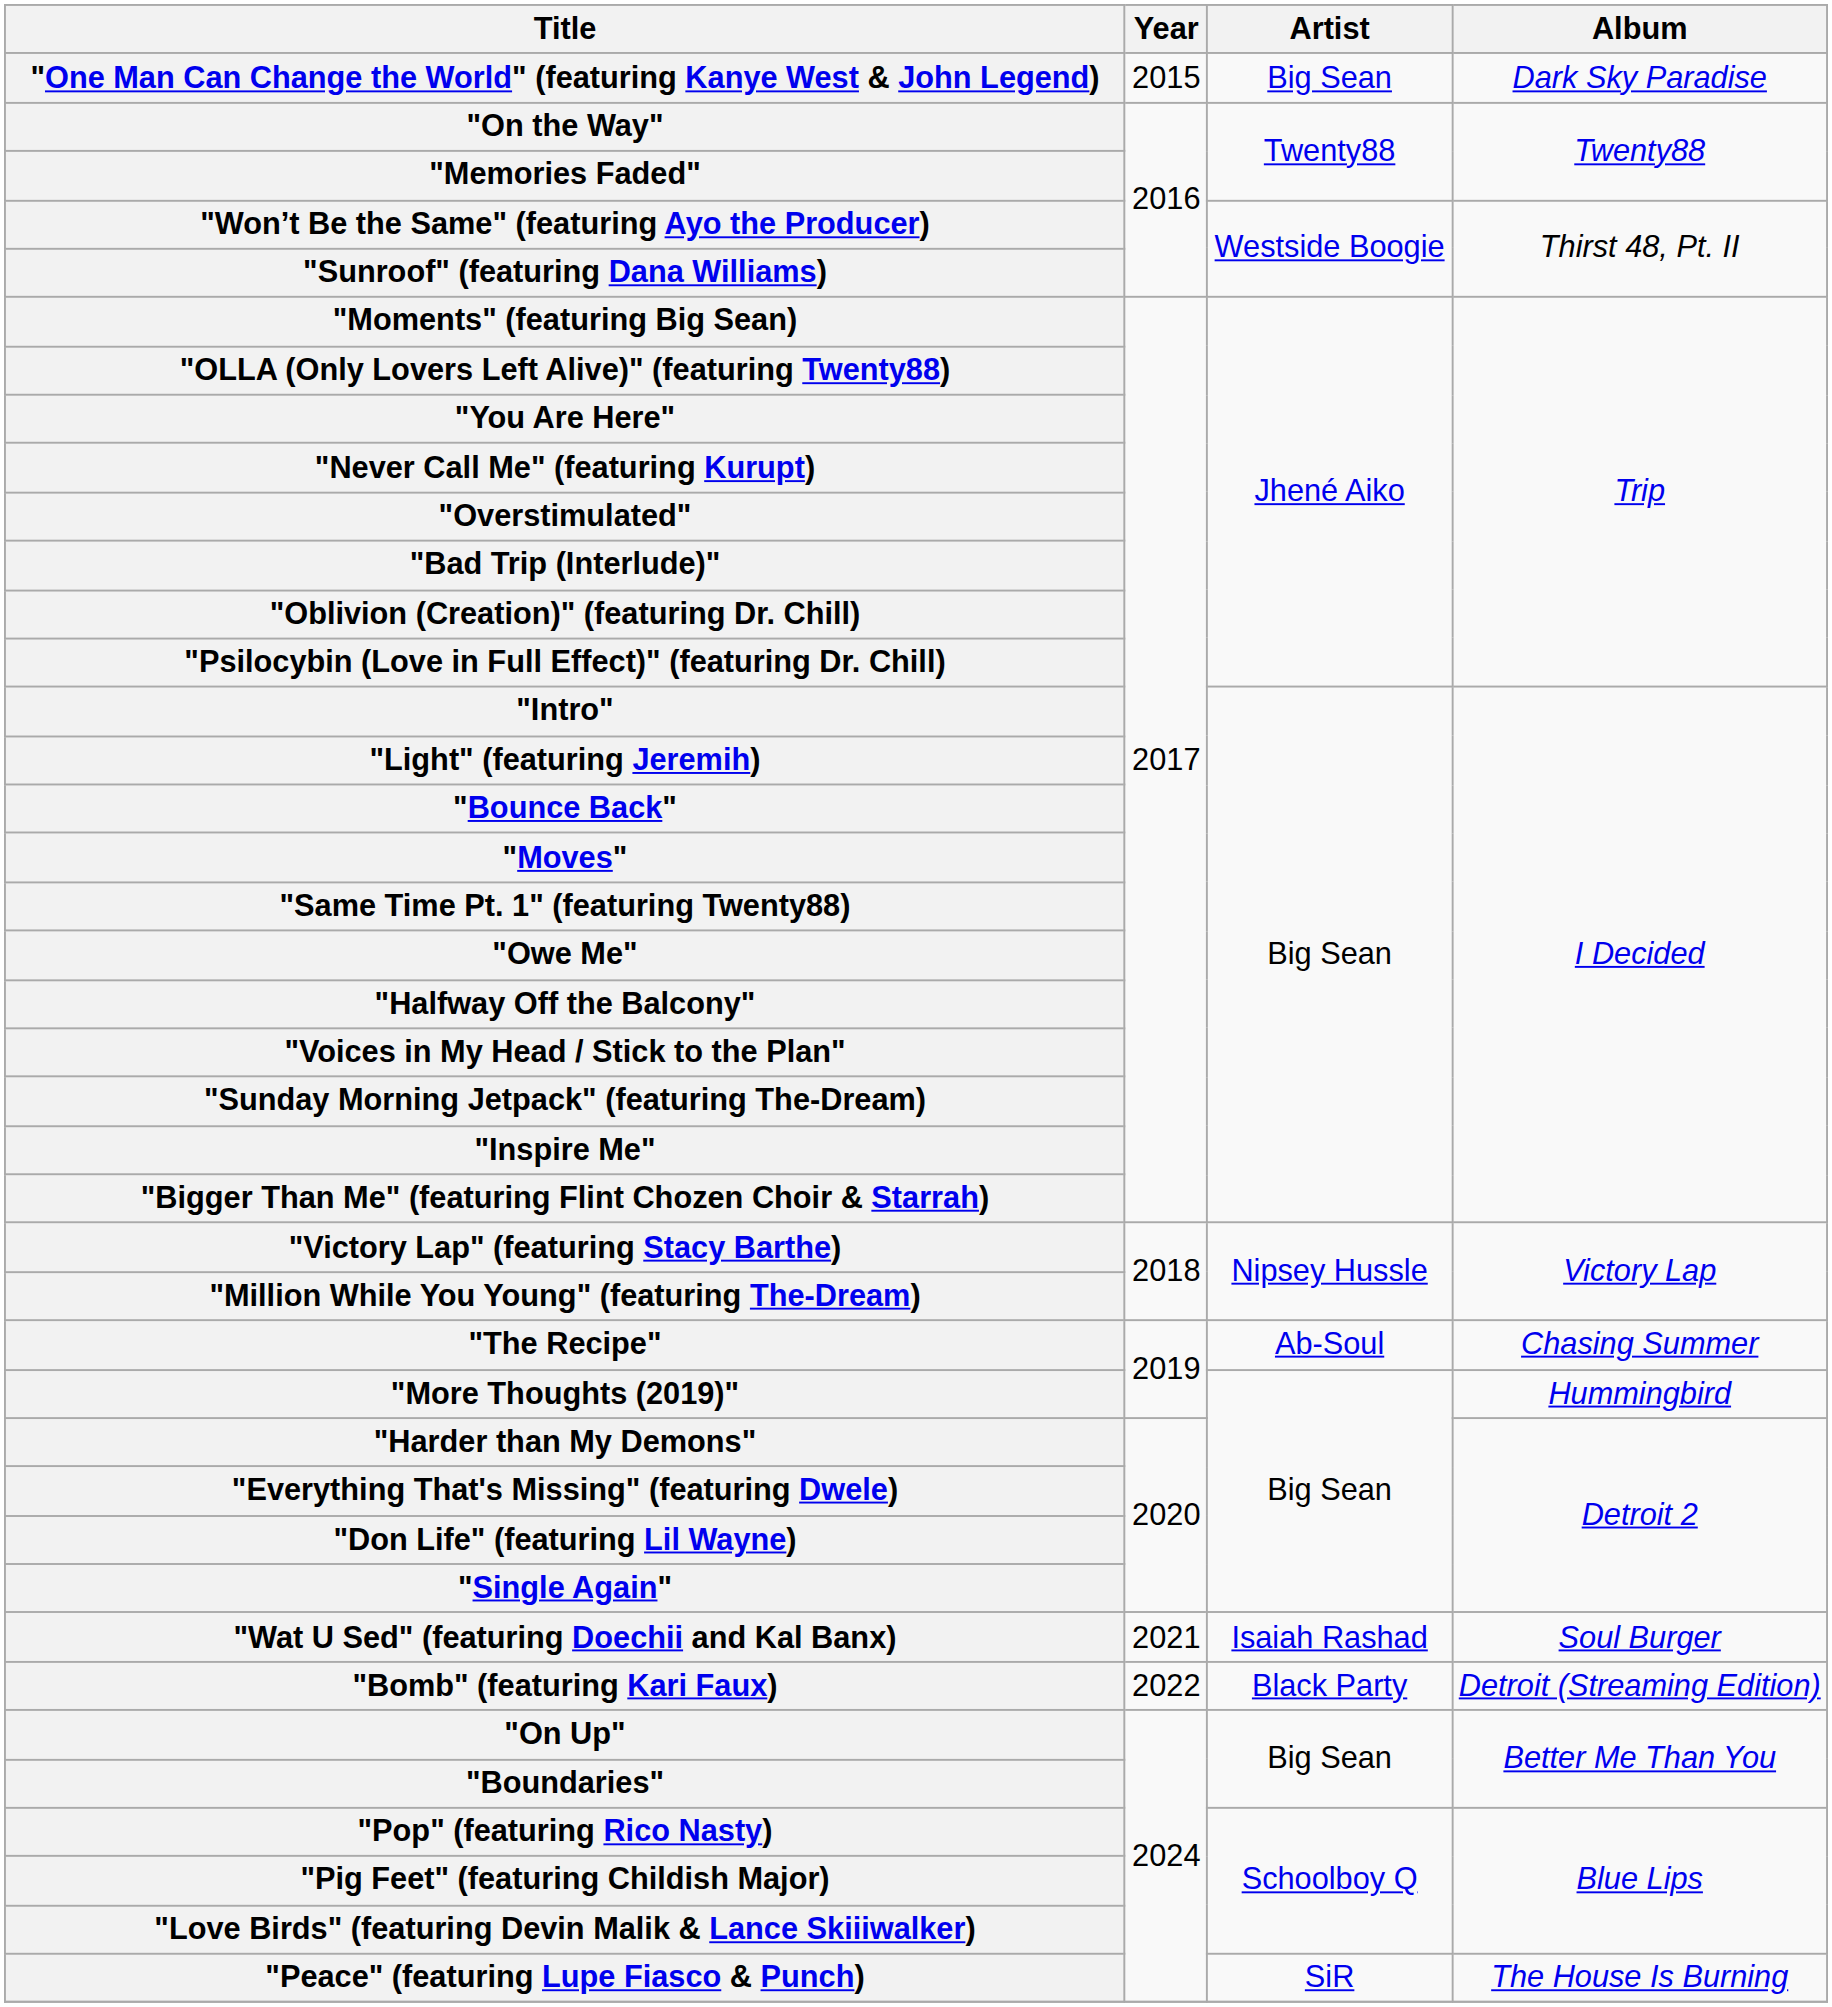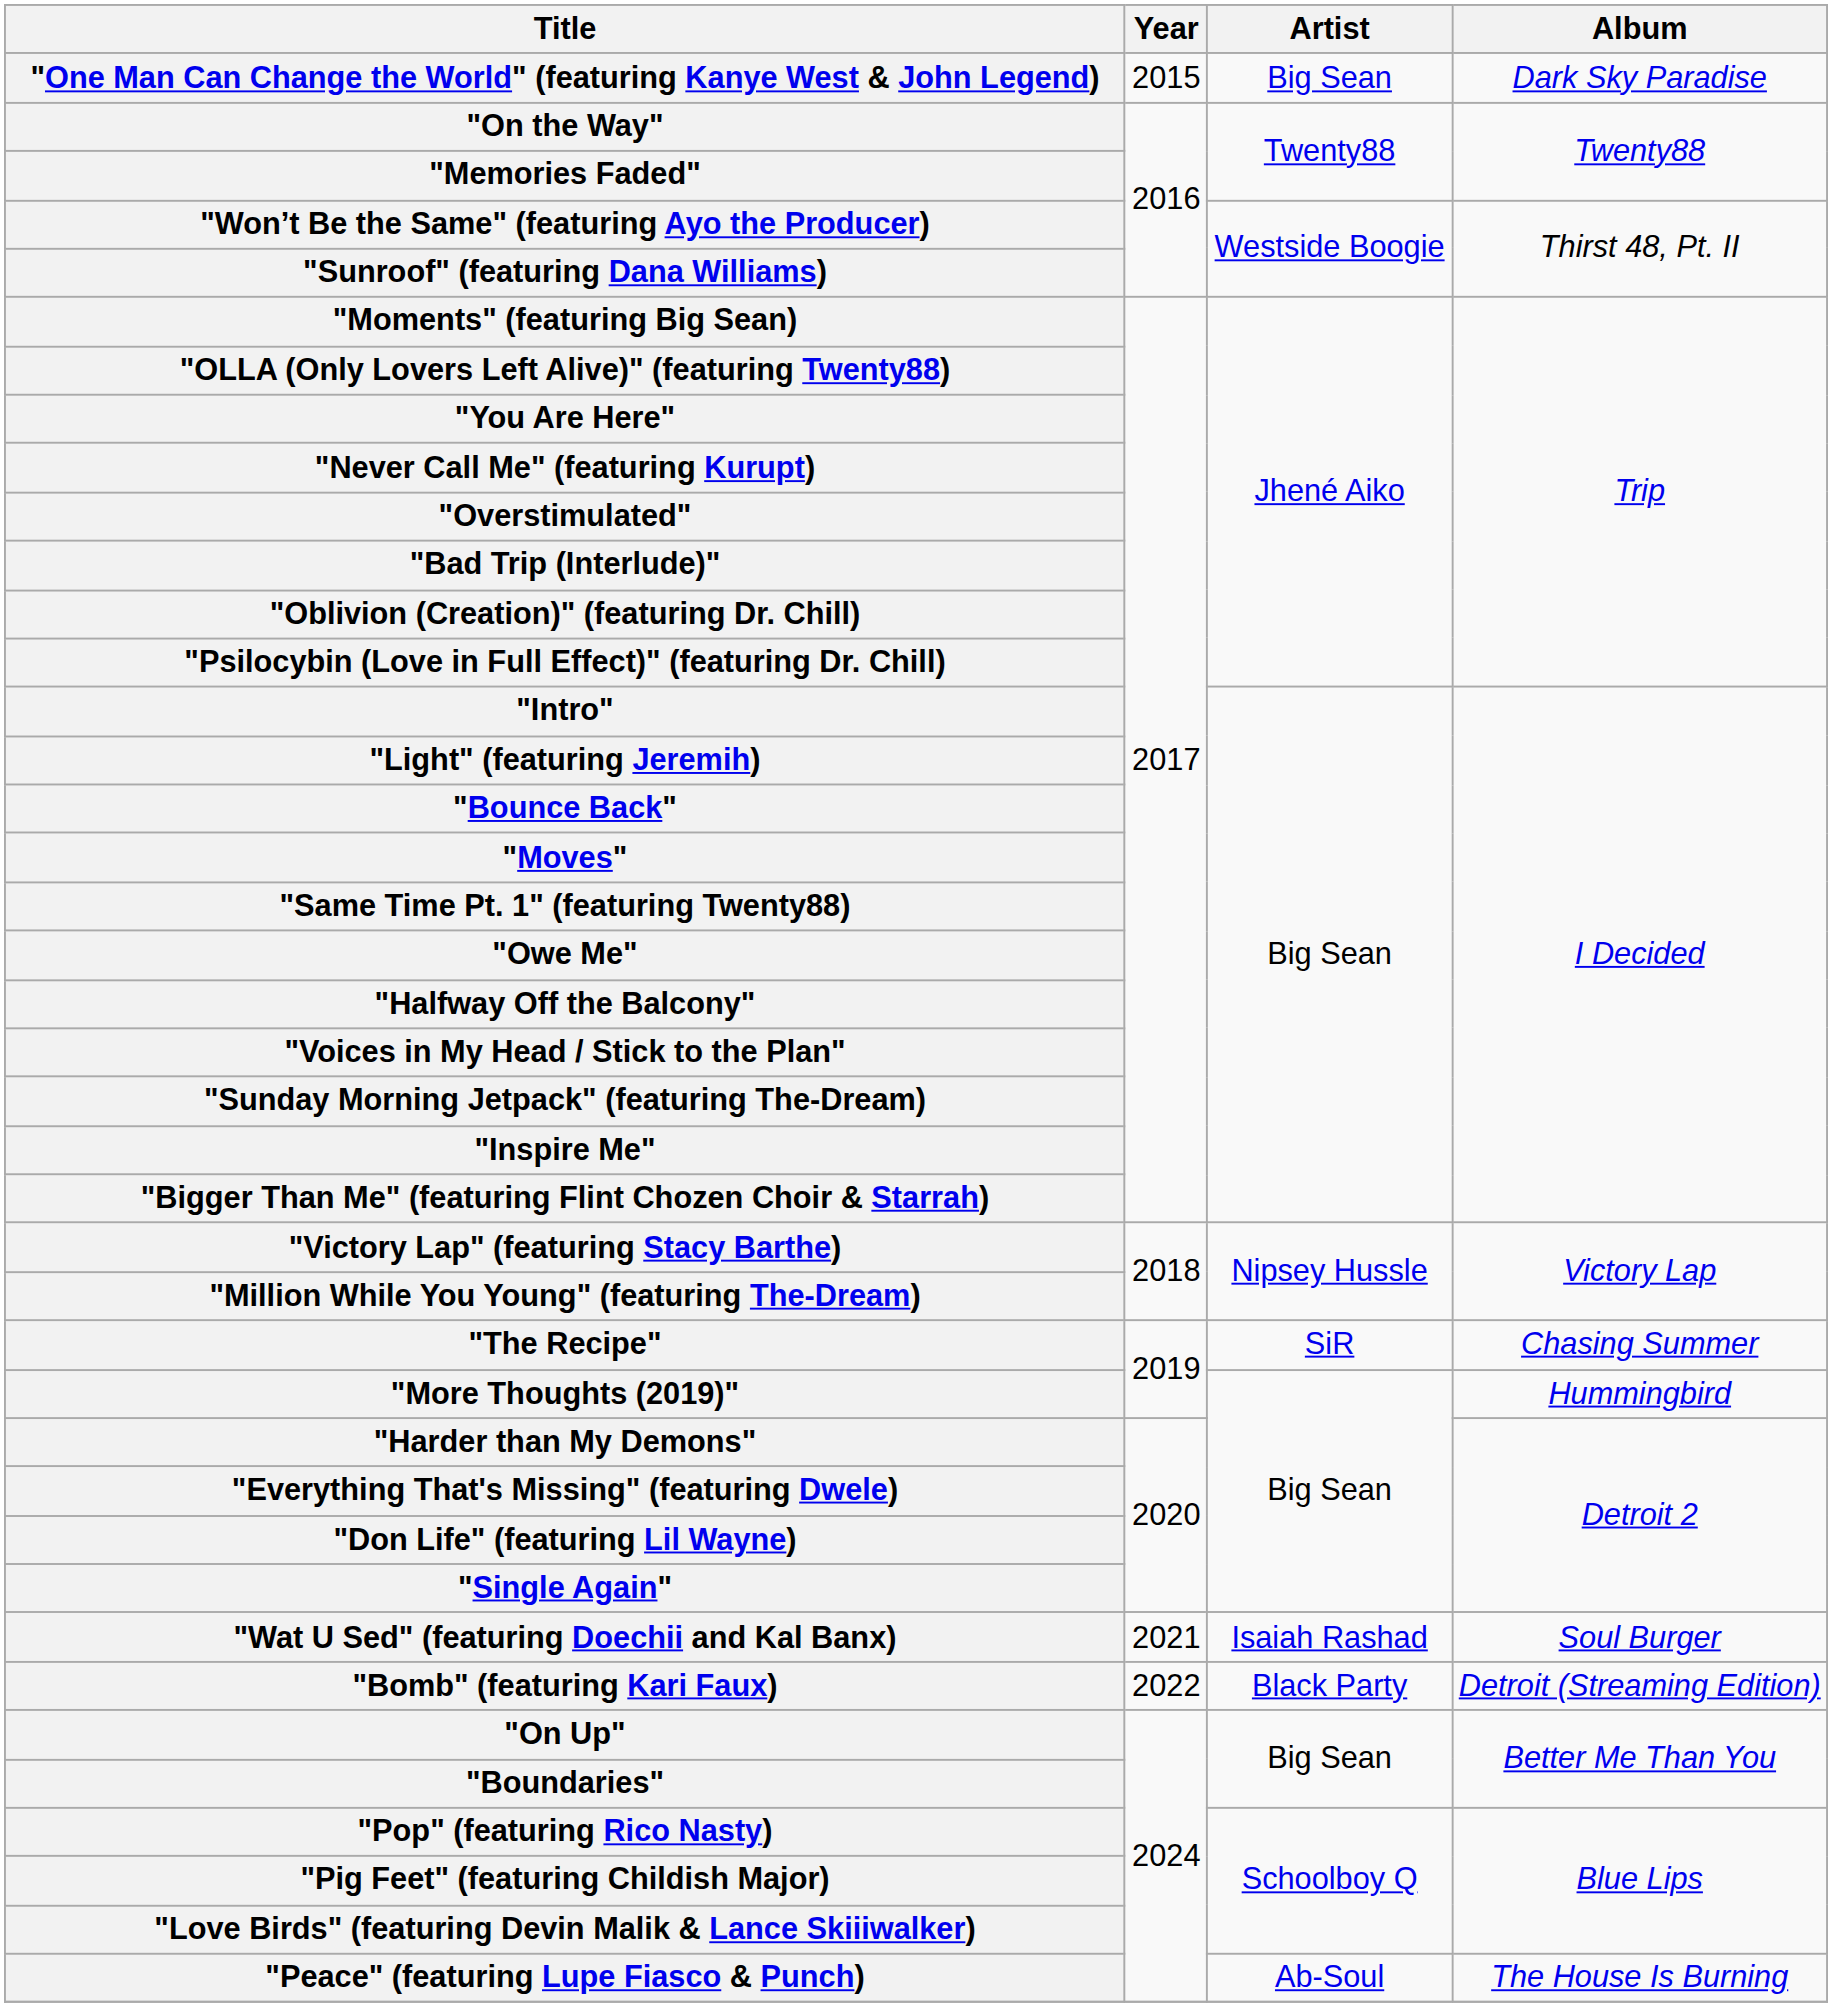 <table class="wikitable plainrowheaders" style="text-align:center;">
 <tr>
 <th scope="col" style="width:36em;">Title</th>
 <th scope="col">Year</th>
 <th scope="col">Artist</th>
 <th scope="col">Album</th>
 </tr>
 <tr>
 <th scope="row">"<a href='#'>One Man Can Change the World</a>" (featuring <a href='#'>Kanye West</a> & <a href='#'>John Legend</a>)</th>
 <td>2015</td>
 <td><a href='#'>Big Sean</a></td>
 <td><em><a href='#'>Dark Sky Paradise</a></em></td>
 </tr>
 <tr>
 <th scope="row">"On the Way"</th>
 <td rowspan="4">2016</td>
 <td rowspan="2"><a href='#'>Twenty88</a></td>
 <td rowspan="2"><em><a href='#'>Twenty88</a></em></td>
 </tr>
 <tr>
 <th scope="row">"Memories Faded"</th>
 </tr>
 <tr>
 <th scope="row">"Won’t Be the Same" (featuring <a href='#'>Ayo the Producer</a>)</th>
 <td rowspan="2"><a href='#'>Westside Boogie</a></td>
 <td rowspan="2"><em>Thirst 48, Pt. II</em></td>
 </tr>
 <tr>
 <th scope="row">"Sunroof" (featuring <a href='#'>Dana Williams</a>)</th>
 </tr>
 <tr>
 <th scope="row">"Moments" (featuring Big Sean)</th>
 <td rowspan="19">2017</td>
 <td rowspan="8"><a href='#'>Jhené Aiko</a></td>
 <td rowspan="8"><em><a href='#'>Trip</a></em></td>
 </tr>
 <tr>
 <th scope="row">"OLLA (Only Lovers Left Alive)" (featuring <a href='#'>Twenty88</a>)</th>
 </tr>
 <tr>
 <th scope="row">"You Are Here"</th>
 </tr>
 <tr>
 <th scope="row">"Never Call Me" (featuring <a href='#'>Kurupt</a>)</th>
 </tr>
 <tr>
 <th scope="row">"Overstimulated"</th>
 </tr>
 <tr>
 <th scope="row">"Bad Trip (Interlude)"</th>
 </tr>
 <tr>
 <th scope="row">"Oblivion (Creation)" (featuring Dr. Chill)</th>
 </tr>
 <tr>
 <th scope="row">"Psilocybin (Love in Full Effect)" (featuring Dr. Chill)</th>
 </tr>
 <tr>
 <th scope="row">"Intro"</th>
 <td rowspan="11">Big Sean</td>
 <td rowspan="11"><em><a href='#'>I Decided</a></em></td>
 </tr>
 <tr>
 <th scope="row">"Light" (featuring <a href='#'>Jeremih</a>)</th>
 </tr>
 <tr>
 <th scope="row">"<a href='#'>Bounce Back</a>"</th>
 </tr>
 <tr>
 <th scope="row">"<a href='#'>Moves</a>"</th>
 </tr>
 <tr>
 <th scope="row">"Same Time Pt. 1" (featuring Twenty88)</th>
 </tr>
 <tr>
 <th scope="row">"Owe Me"</th>
 </tr>
 <tr>
 <th scope="row">"Halfway Off the Balcony"</th>
 </tr>
 <tr>
 <th scope="row">"Voices in My Head / Stick to the Plan"</th>
 </tr>
 <tr>
 <th scope="row">"Sunday Morning Jetpack" (featuring The-Dream)</th>
 </tr>
 <tr>
 <th scope="row">"Inspire Me"</th>
 </tr>
 <tr>
 <th scope="row">"Bigger Than Me" (featuring Flint Chozen Choir & <a href='#'>Starrah</a>)</th>
 </tr>
 <tr>
 <th scope="row">"Victory Lap" (featuring <a href='#'>Stacy Barthe</a>)</th>
 <td rowspan="2">2018</td>
 <td rowspan="2"><a href='#'>Nipsey Hussle</a></td>
 <td rowspan="2"><em><a href='#'>Victory Lap</a></em></td>
 </tr>
 <tr>
 <th scope="row">"Million While You Young" (featuring <a href='#'>The-Dream</a>)</th>
 </tr>
 <tr>
 <th scope="row">"The Recipe"</th>
 <td rowspan="2">2019</td>
-<td><a href='#'>Ab-Soul</a></td>
+<td><a href='#'>SiR</a></td>
 <td><em><a href='#'>Chasing Summer</a></em></td>
 </tr>
 <tr>
 <th scope="row">"More Thoughts (2019)"</th>
 <td rowspan="5">Big Sean</td>
 <td><em><a href='#'>Hummingbird</a></em></td>
 </tr>
 <tr>
 <th scope="row">"Harder than My Demons"</th>
 <td rowspan="4">2020</td>
 <td rowspan="4"><em><a href='#'>Detroit 2</a></em></td>
 </tr>
 <tr>
 <th scope="row">"Everything That's Missing" (featuring <a href='#'>Dwele</a>)</th>
 </tr>
 <tr>
 <th scope="row">"Don Life" (featuring <a href='#'>Lil Wayne</a>)</th>
 </tr>
 <tr>
 <th scope="row">"<a href='#'>Single Again</a>"</th>
 </tr>
 <tr>
 <th scope="row">"Wat U Sed" (featuring <a href='#'>Doechii</a> and Kal Banx)</th>
 <td>2021</td>
 <td><a href='#'>Isaiah Rashad</a></td>
 <td><em><a href='#'>Soul Burger</a></em></td>
 </tr>
 <tr>
 <th scope="row">"Bomb" (featuring <a href='#'>Kari Faux</a>)</th>
 <td>2022</td>
 <td><a href='#'>Black Party</a></td>
 <td><em><a href='#'>Detroit (Streaming Edition)</a></em></td>
 </tr>
 <tr>
 <th scope="row">"On Up"</th>
 <td rowspan="6">2024</td>
 <td rowspan="2">Big Sean</td>
 <td rowspan="2"><em><a href='#'>Better Me Than You</a></em></td>
 </tr>
 <tr>
 <th scope="row">"Boundaries"</th>
 </tr>
 <tr>
 <th scope="row">"Pop" (featuring <a href='#'>Rico Nasty</a>)</th>
 <td rowspan="3"><a href='#'>Schoolboy Q</a></td>
 <td rowspan="3"><em><a href='#'>Blue Lips</a></em></td>
 </tr>
 <tr>
 <th scope="row">"Pig Feet" (featuring Childish Major)</th>
 </tr>
 <tr>
 <th scope="row">"Love Birds" (featuring Devin Malik & <a href='#'>Lance Skiiiwalker</a>)</th>
 </tr>
 <tr>
 <th scope="row">"Peace" (featuring <a href='#'>Lupe Fiasco</a> & <a href='#'>Punch</a>)</th>
-<td><a href='#'>SiR</a></td>
+<td><a href='#'>Ab-Soul</a></td>
 <td><em><a href='#'>The House Is Burning</a></em></td>
 </tr>
 <tr>
 </tr>
 </table>
